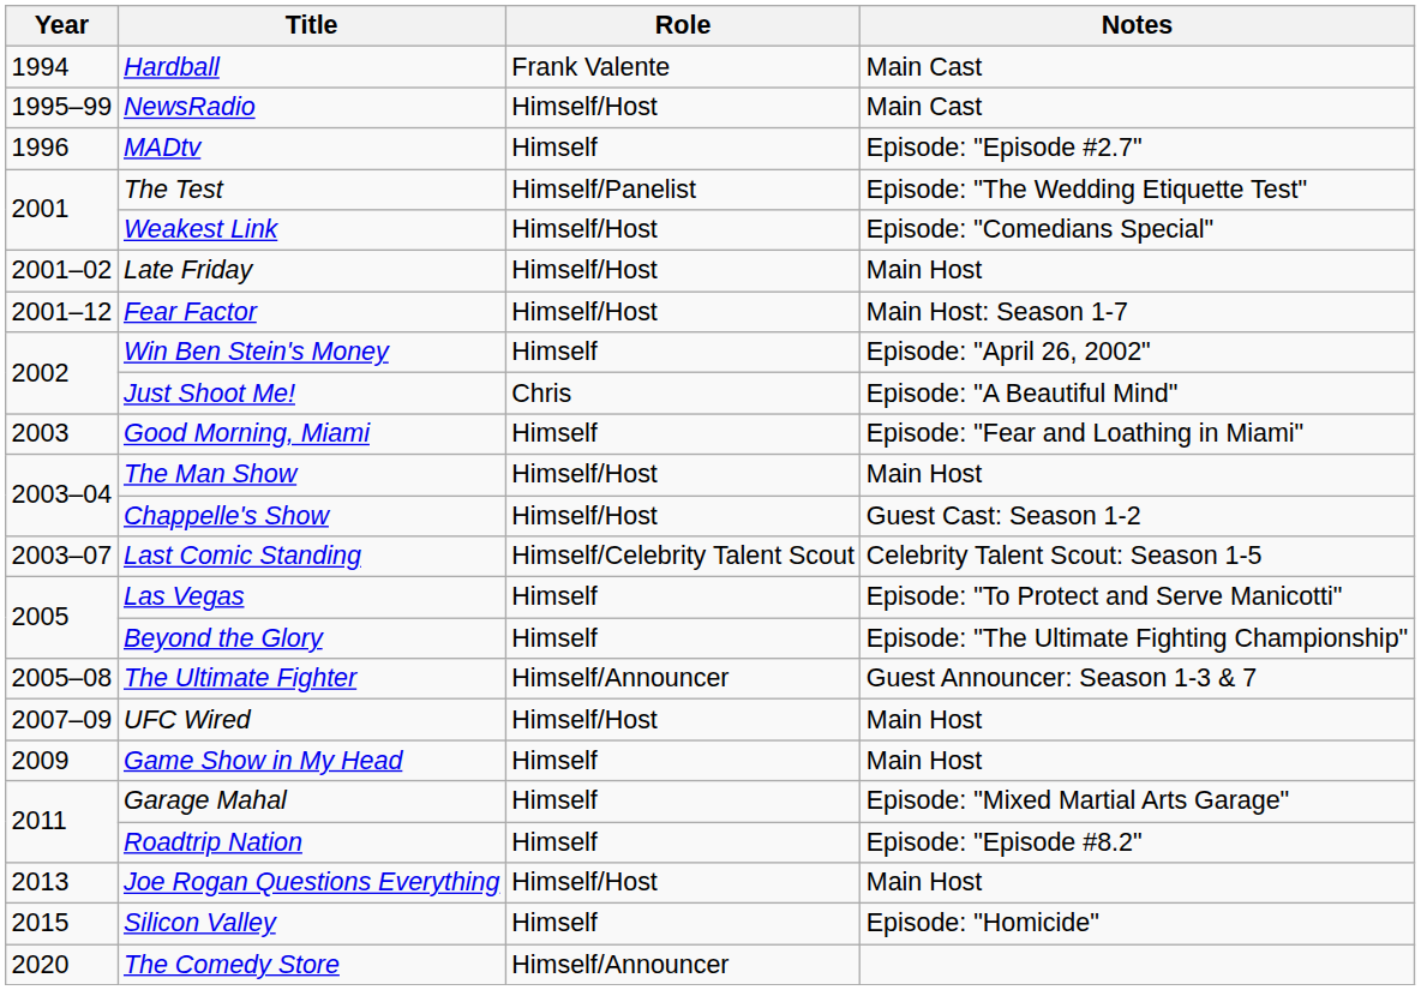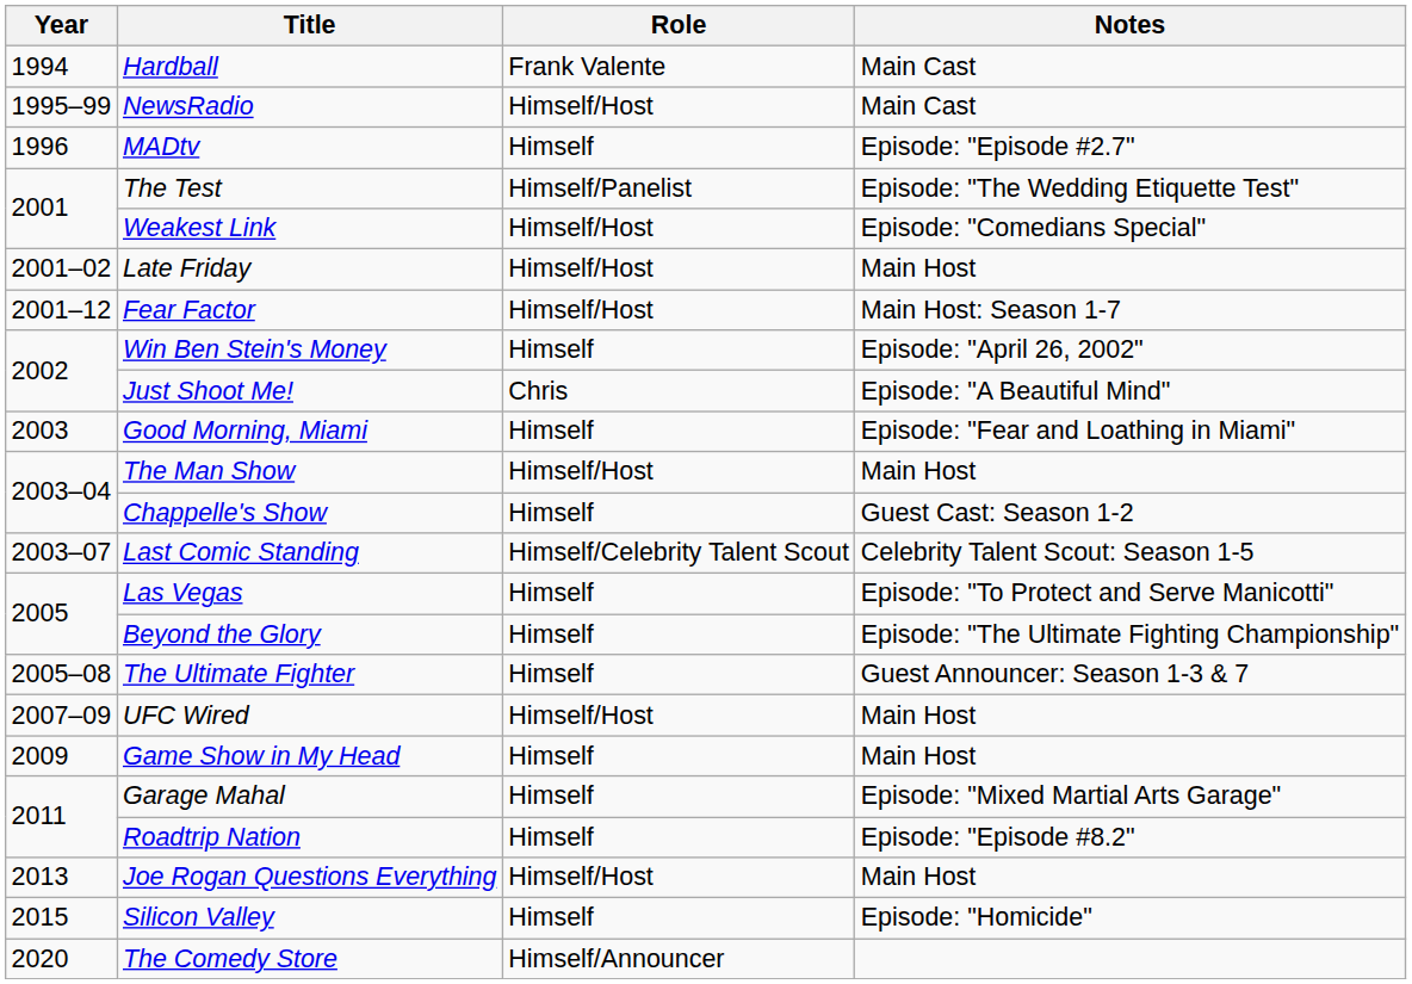 <table class="wikitable">
 <tr>
 <th>Year</th>
 <th>Title</th>
 <th>Role</th>
 <th>Notes</th>
 </tr>
 <tr>
 <td>1994</td>
 <td><em><a href='#'>Hardball</a></em></td>
 <td>Frank Valente</td>
 <td>Main Cast</td>
 </tr>
 <tr>
 <td>1995–99</td>
 <td><em><a href='#'>NewsRadio</a></em></td>
 <td>Himself/Host</td>
 <td>Main Cast</td>
 </tr>
 <tr>
 <td>1996</td>
 <td><em><a href='#'>MADtv</a></em></td>
 <td>Himself</td>
 <td>Episode: "Episode #2.7"</td>
 </tr>
 <tr>
 <td rowspan="2">2001</td>
 <td><em>The Test</em></td>
 <td>Himself/Panelist</td>
 <td>Episode: "The Wedding Etiquette Test"</td>
 </tr>
 <tr>
 <td><em><a href='#'>Weakest Link</a></em></td>
 <td>Himself/Host</td>
 <td>Episode: "Comedians Special"</td>
 </tr>
 <tr>
 <td>2001–02</td>
 <td><em>Late Friday</em></td>
 <td>Himself/Host</td>
 <td>Main Host</td>
 </tr>
 <tr>
 <td>2001–12</td>
 <td><em><a href='#'>Fear Factor</a></em></td>
 <td>Himself/Host</td>
 <td>Main Host: Season 1-7</td>
 </tr>
 <tr>
 <td rowspan="2">2002</td>
 <td><em><a href='#'>Win Ben Stein's Money</a></em></td>
 <td>Himself</td>
 <td>Episode: "April 26, 2002"</td>
 </tr>
 <tr>
 <td><em><a href='#'>Just Shoot Me!</a></em></td>
 <td>Chris</td>
 <td>Episode: "A Beautiful Mind"</td>
 </tr>
 <tr>
 <td>2003</td>
 <td><em><a href='#'>Good Morning, Miami</a></em></td>
 <td>Himself</td>
 <td>Episode: "Fear and Loathing in Miami"</td>
 </tr>
 <tr>
 <td rowspan="2">2003–04</td>
 <td><em><a href='#'>The Man Show</a></em></td>
 <td>Himself/Host</td>
 <td>Main Host</td>
 </tr>
 <tr>
 <td><em><a href='#'>Chappelle's Show</a></em></td>
-<td>Himself/Host</td>
+<td>Himself</td>
 <td>Guest Cast: Season 1-2</td>
 </tr>
 <tr>
 <td>2003–07</td>
 <td><em><a href='#'>Last Comic Standing</a></em></td>
 <td>Himself/Celebrity Talent Scout</td>
 <td>Celebrity Talent Scout: Season 1-5</td>
 </tr>
 <tr>
 <td rowspan="2">2005</td>
 <td><em><a href='#'>Las Vegas</a></em></td>
 <td>Himself</td>
 <td>Episode: "To Protect and Serve Manicotti"</td>
 </tr>
 <tr>
 <td><em><a href='#'>Beyond the Glory</a></em></td>
 <td>Himself</td>
 <td>Episode: "The Ultimate Fighting Championship"</td>
 </tr>
 <tr>
 <td>2005–08</td>
 <td><em><a href='#'>The Ultimate Fighter</a></em></td>
-<td>Himself/Announcer</td>
+<td>Himself</td>
 <td>Guest Announcer: Season 1-3 & 7</td>
 </tr>
 <tr>
 <td>2007–09</td>
 <td><em>UFC Wired</em></td>
 <td>Himself/Host</td>
 <td>Main Host</td>
 </tr>
 <tr>
 <td>2009</td>
 <td><em><a href='#'>Game Show in My Head</a></em></td>
 <td>Himself</td>
 <td>Main Host</td>
 </tr>
 <tr>
 <td rowspan="2">2011</td>
 <td><em>Garage Mahal</em></td>
 <td>Himself</td>
 <td>Episode: "Mixed Martial Arts Garage"</td>
 </tr>
 <tr>
 <td><em><a href='#'>Roadtrip Nation</a></em></td>
 <td>Himself</td>
 <td>Episode: "Episode #8.2"</td>
 </tr>
 <tr>
 <td>2013</td>
 <td><em><a href='#'>Joe Rogan Questions Everything</a></em></td>
 <td>Himself/Host</td>
 <td>Main Host</td>
 </tr>
 <tr>
 <td>2015</td>
 <td><em><a href='#'>Silicon Valley</a></em></td>
 <td>Himself</td>
 <td>Episode: "Homicide"</td>
 </tr>
 <tr>
 <td>2020</td>
 <td><em><a href='#'>The Comedy Store</a></em></td>
 <td>Himself/Announcer</td>
 <td></td>
 </tr>
 </table>
